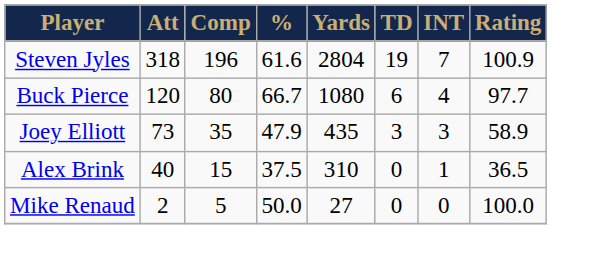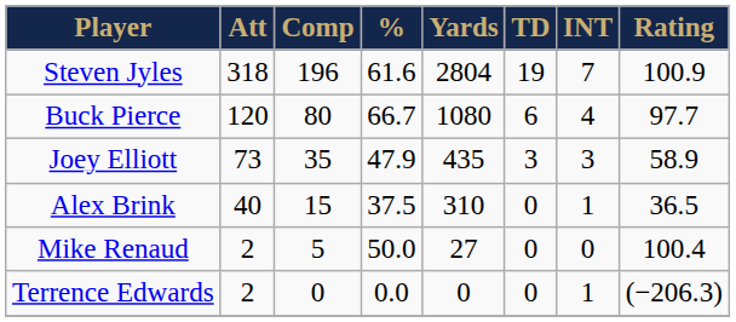 <table class="wikitable sortable sortable">
 <tr>
 <th style="background:#13264B;color:#C9AF74;">Player</th>
 <th style="background:#13264B;color:#C9AF74;">Att</th>
 <th style="background:#13264B;color:#C9AF74;">Comp</th>
 <th style="background:#13264B;color:#C9AF74;">%</th>
 <th style="background:#13264B;color:#C9AF74;">Yards</th>
 <th style="background:#13264B;color:#C9AF74;">TD</th>
 <th style="background:#13264B;color:#C9AF74;">INT</th>
 <th style="background:#13264B;color:#C9AF74;">Rating</th>
 </tr>
 <tr align="center">
 <td><a href='#'>Steven Jyles</a></td>
 <td>318</td>
 <td>196</td>
 <td>61.6</td>
 <td>2804</td>
 <td>19</td>
 <td>7</td>
 <td>100.9</td>
 </tr>
 <tr align="center">
 <td><a href='#'>Buck Pierce</a></td>
 <td>120</td>
 <td>80</td>
 <td>66.7</td>
 <td>1080</td>
 <td>6</td>
 <td>4</td>
 <td>97.7</td>
 </tr>
 <tr align="center">
 <td><a href='#'>Joey Elliott</a></td>
 <td>73</td>
 <td>35</td>
 <td>47.9</td>
 <td>435</td>
 <td>3</td>
 <td>3</td>
 <td>58.9</td>
 </tr>
 <tr align="center">
 <td><a href='#'>Alex Brink</a></td>
 <td>40</td>
 <td>15</td>
 <td>37.5</td>
 <td>310</td>
 <td>0</td>
 <td>1</td>
 <td>36.5</td>
 </tr>
 <tr align="center">
 <td><a href='#'>Mike Renaud</a></td>
 <td>2</td>
 <td>5</td>
 <td>50.0</td>
 <td>27</td>
 <td>0</td>
 <td>0</td>
-<td>100.0</td>
+<td>100.4</td>
+</tr>
+<tr align="center">
+<td><a href='#'>Terrence Edwards</a></td>
+<td>2</td>
+<td>0</td>
+<td>0.0</td>
+<td>0</td>
+<td>0</td>
+<td>1</td>
+<td>(−206.3)</td>
 </tr>
 <tr align="center">
 </tr>
 </table>
